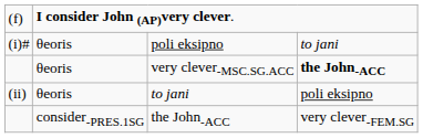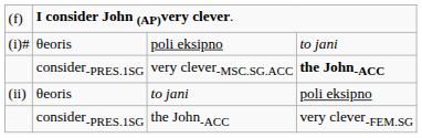 <table class="wikitable">
 <tr>
 <td>(f)</td>
 <td colspan= "3"><strong>I consider John <sub>(AP)</sub>very clever</strong>.</td>
 </tr>
 <tr>
 <td>(i)#</td>
 <td>θeoris</td>
 <td><u>poli eksipno</u></td>
 <td><em>to jani</em></td>
 </tr>
 <tr>
 <td></td>
-<td>θeoris</td>
+<td>consider<sub>-PRES.1SG</sub></td>
 <td>very clever<sub>-MSC.SG.ACC</sub></td>
 <td><strong>the John<sub>-ACC</sub></strong></td>
 </tr>
 <tr>
 <td>(ii)</td>
 <td>θeoris</td>
 <td><em>to jani</em></td>
 <td><u>poli eksipno</u></td>
 </tr>
 <tr>
 <td></td>
 <td>consider<sub>-PRES.1SG</sub></td>
 <td>the John<sub>-ACC</sub></td>
 <td>very clever<sub>-FEM.SG</sub></td>
 </tr>
 </table>
